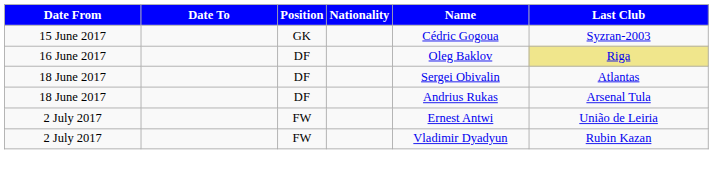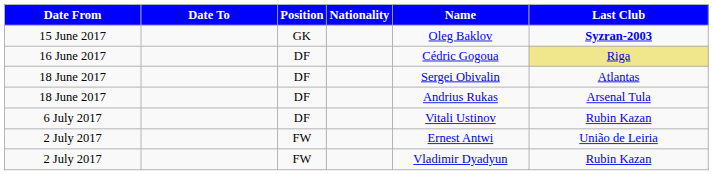 <table class="wikitable"  style="text-align:center; font-size:90%; ">
 <tr>
 <th style="background:#00f; color:white; width:150px;">Date From</th>
 <th style="background:#00f; color:white; width:150px;">Date To</th>
 <th style="background:#00f; color:white; width:50px;">Position</th>
 <th style="background:#00f; color:white; width:50px;">Nationality</th>
 <th style="background:#00f; color:white; width:150px;">Name</th>
 <th style="background:#00f; color:white; width:200px;">Last Club</th>
 </tr>
 <tr>
 <td>15 June 2017</td>
 <td></td>
 <td>GK</td>
 <td></td>
-<td><a href='#'>Cédric Gogoua</a></td>
-<td><a href='#'>Syzran-2003</a></td>
+<td><a href='#'>Oleg Baklov</a></td>
+<td><strong><a href='#'>Syzran-2003</a></strong></td>
 </tr>
 <tr>
 <td>16 June 2017</td>
 <td></td>
 <td>DF</td>
 <td></td>
-<td><a href='#'>Oleg Baklov</a></td>
+<td><a href='#'>Cédric Gogoua</a></td>
 <td style="background: khaki;"><a href='#'>Riga</a></td>
 </tr>
 <tr>
 <td>18 June 2017</td>
 <td></td>
 <td>DF</td>
 <td></td>
 <td><a href='#'>Sergei Obivalin</a></td>
 <td><a href='#'>Atlantas</a></td>
 </tr>
 <tr>
 <td>18 June 2017</td>
 <td></td>
 <td>DF</td>
 <td></td>
 <td><a href='#'>Andrius Rukas</a></td>
 <td><a href='#'>Arsenal Tula</a></td>
 </tr>
 <tr>
+<td>6 July 2017</td>
+<td></td>
+<td>DF</td>
+<td></td>
+<td><a href='#'>Vitali Ustinov</a></td>
+<td><a href='#'>Rubin Kazan</a></td>
+</tr>
+<tr>
 <td>2 July 2017</td>
 <td></td>
 <td>FW</td>
 <td></td>
 <td><a href='#'>Ernest Antwi</a></td>
 <td><a href='#'>União de Leiria</a></td>
 </tr>
 <tr>
 <td>2 July 2017</td>
 <td></td>
 <td>FW</td>
 <td></td>
 <td><a href='#'>Vladimir Dyadyun</a></td>
 <td><a href='#'>Rubin Kazan</a></td>
 </tr>
 </table>
